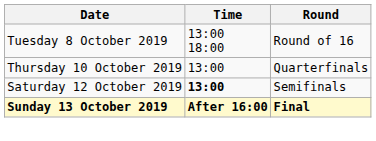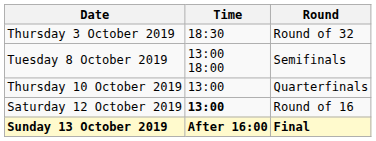 <table class="wikitable">
 <tr>
 <th>Date</th>
 <th>Time</th>
 <th>Round</th>
 </tr>
 <tr>
+<td>Thursday 3 October 2019</td>
+<td>18:30</td>
+<td>Round of 32</td>
+</tr>
+<tr>
 <td>Tuesday 8 October 2019</td>
 <td>13:00<br>18:00</td>
-<td>Round of 16</td>
+<td>Semifinals</td>
 </tr>
 <tr>
 <td>Thursday 10 October 2019</td>
 <td>13:00</td>
 <td>Quarterfinals</td>
 </tr>
 <tr>
 <td>Saturday 12 October 2019</td>
 <td><strong>13:00</strong></td>
-<td>Semifinals</td>
+<td>Round of 16</td>
 </tr>
 <tr>
 <td style=background:lemonchiffon><strong>Sunday 13 October 2019</strong></td>
 <td style=background:lemonchiffon><strong>After 16:00</strong></td>
 <td style=background:lemonchiffon><strong>Final</strong></td>
 </tr>
 </table>
